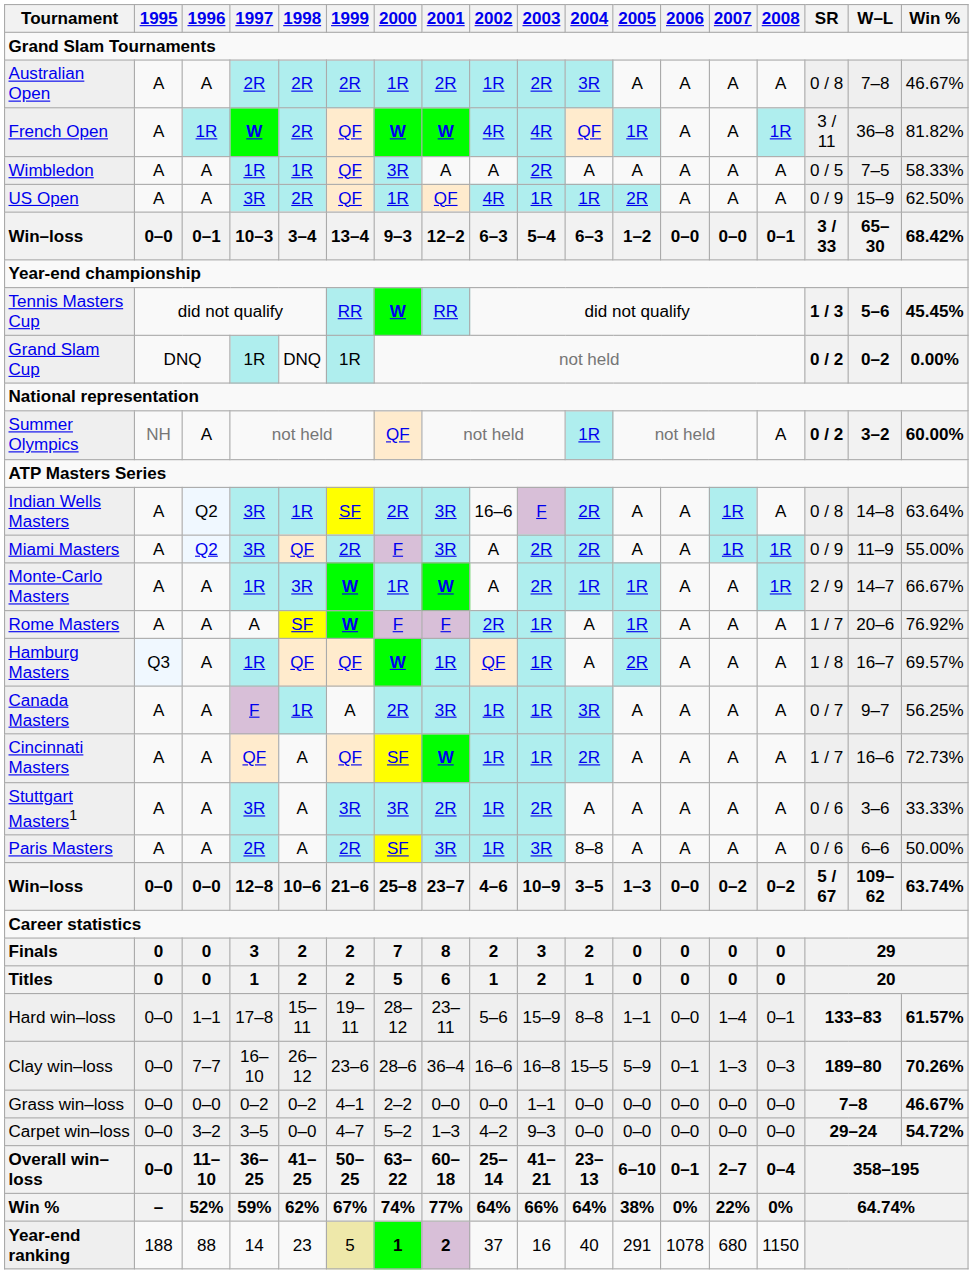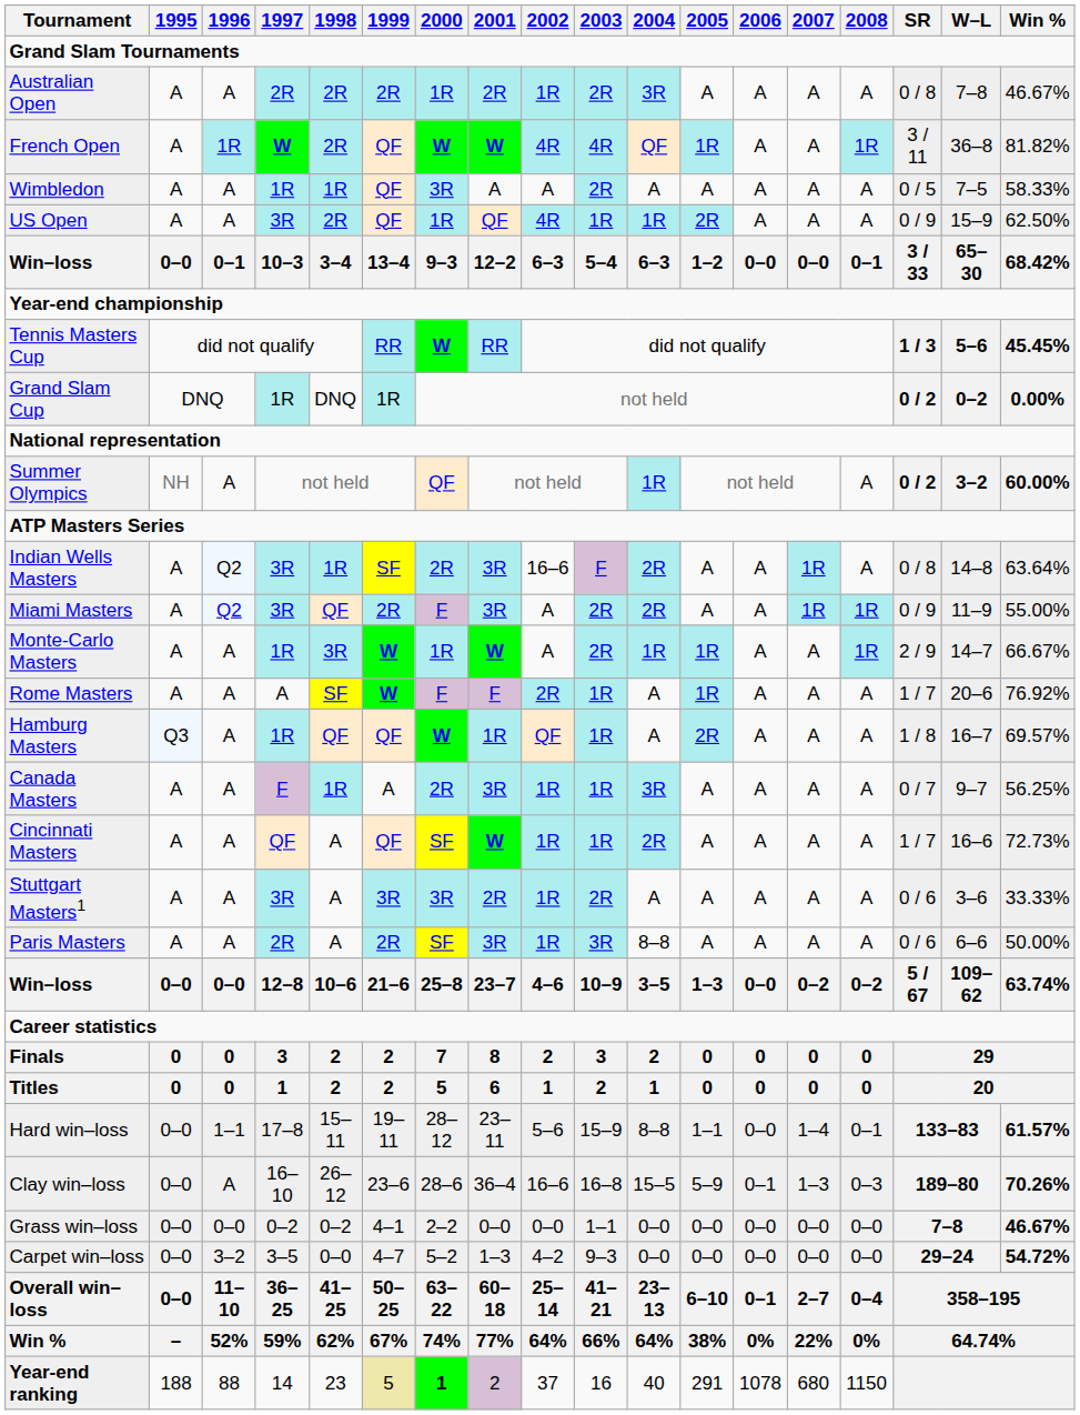 <table class="wikitable nowrap" style="text-align:center;font-size:96%">
 <tr>
 <th width=135>Tournament</th>
 <th width=38><a href='#'>1995</a></th>
 <th width=38><a href='#'>1996</a></th>
 <th width=38><a href='#'>1997</a></th>
 <th width=38><a href='#'>1998</a></th>
 <th width=38><a href='#'>1999</a></th>
 <th width=38><a href='#'>2000</a></th>
 <th width=38><a href='#'>2001</a></th>
 <th width=38><a href='#'>2002</a></th>
 <th width=38><a href='#'>2003</a></th>
 <th width=38><a href='#'>2004</a></th>
 <th width=38><a href='#'>2005</a></th>
 <th width=38><a href='#'>2006</a></th>
 <th width=38><a href='#'>2007</a></th>
 <th width=38><a href='#'>2008</a></th>
 <th width=45>SR</th>
 <th width=48>W–L</th>
 <th>Win %</th>
 </tr>
 <tr>
 <td colspan=18 align=left><strong>Grand Slam Tournaments</strong></td>
 </tr>
 <tr>
 <td bgcolor=#EFEFEF align=left><a href='#'>Australian Open</a></td>
 <td>A</td>
 <td>A</td>
 <td bgcolor=#afeeee><a href='#'>2R</a></td>
 <td bgcolor=#afeeee><a href='#'>2R</a></td>
 <td bgcolor=#afeeee><a href='#'>2R</a></td>
 <td bgcolor=#afeeee><a href='#'>1R</a></td>
 <td bgcolor=#afeeee><a href='#'>2R</a></td>
 <td bgcolor=#afeeee><a href='#'>1R</a></td>
 <td bgcolor=#afeeee><a href='#'>2R</a></td>
 <td bgcolor=#afeeee><a href='#'>3R</a></td>
 <td>A</td>
 <td>A</td>
 <td>A</td>
 <td>A</td>
 <td bgcolor=#efefef>0 / 8</td>
 <td bgcolor=#efefef>7–8</td>
 <td bgcolor=#efefef>46.67%</td>
 </tr>
 <tr>
 <td bgcolor=#EFEFEF align=left><a href='#'>French Open</a></td>
 <td>A</td>
 <td bgcolor=#afeeee><a href='#'>1R</a></td>
 <td bgcolor=lime><strong><a href='#'>W</a></strong></td>
 <td bgcolor=#afeeee><a href='#'>2R</a></td>
 <td bgcolor=#ffebcd><a href='#'>QF</a></td>
 <td bgcolor=lime><strong><a href='#'>W</a></strong></td>
 <td bgcolor=lime><strong><a href='#'>W</a></strong></td>
 <td bgcolor=#afeeee><a href='#'>4R</a></td>
 <td bgcolor=#afeeee><a href='#'>4R</a></td>
 <td bgcolor=#ffebcd><a href='#'>QF</a></td>
 <td bgcolor=#afeeee><a href='#'>1R</a></td>
 <td>A</td>
 <td>A</td>
 <td bgcolor=#afeeee><a href='#'>1R</a></td>
 <td bgcolor=#efefef>3 / 11</td>
 <td bgcolor=#efefef>36–8</td>
 <td bgcolor=#efefef>81.82%</td>
 </tr>
 <tr>
 <td bgcolor=#EFEFEF align=left><a href='#'>Wimbledon</a></td>
 <td>A</td>
 <td>A</td>
 <td bgcolor=#afeeee><a href='#'>1R</a></td>
 <td bgcolor=#afeeee><a href='#'>1R</a></td>
 <td bgcolor=#ffebcd><a href='#'>QF</a></td>
 <td bgcolor=#afeeee><a href='#'>3R</a></td>
 <td>A</td>
 <td>A</td>
 <td bgcolor=#afeeee><a href='#'>2R</a></td>
 <td>A</td>
 <td>A</td>
 <td>A</td>
 <td>A</td>
 <td>A</td>
 <td bgcolor=#efefef>0 / 5</td>
 <td bgcolor=#efefef>7–5</td>
 <td bgcolor=#efefef>58.33%</td>
 </tr>
 <tr>
 <td bgcolor=#EFEFEF align=left><a href='#'>US Open</a></td>
 <td>A</td>
 <td>A</td>
 <td bgcolor=#afeeee><a href='#'>3R</a></td>
 <td bgcolor=#afeeee><a href='#'>2R</a></td>
 <td bgcolor=#ffebcd><a href='#'>QF</a></td>
 <td bgcolor=#afeeee><a href='#'>1R</a></td>
 <td bgcolor=#ffebcd><a href='#'>QF</a></td>
 <td bgcolor=#afeeee><a href='#'>4R</a></td>
 <td bgcolor=#afeeee><a href='#'>1R</a></td>
 <td bgcolor=#afeeee><a href='#'>1R</a></td>
 <td bgcolor=#afeeee><a href='#'>2R</a></td>
 <td>A</td>
 <td>A</td>
 <td>A</td>
 <td bgcolor=#efefef>0 / 9</td>
 <td bgcolor=#efefef>15–9</td>
 <td bgcolor=#efefef>62.50%</td>
 </tr>
 <tr>
 <th style=text-align:left>Win–loss</th>
 <th>0–0</th>
 <th>0–1</th>
 <th>10–3</th>
 <th>3–4</th>
 <th>13–4</th>
 <th>9–3</th>
 <th>12–2</th>
 <th>6–3</th>
 <th>5–4</th>
 <th>6–3</th>
 <th>1–2</th>
 <th>0–0</th>
 <th>0–0</th>
 <th>0–1</th>
 <th>3 / 33</th>
 <th>65–30</th>
 <th>68.42%</th>
 </tr>
 <tr>
 <td colspan=18 align=left><strong>Year-end championship</strong></td>
 </tr>
 <tr>
 <td bgcolor=#EFEFEF align=left><a href='#'>Tennis Masters Cup</a></td>
 <td colspan=4>did not qualify</td>
 <td bgcolor=#afeeee><a href='#'>RR</a></td>
 <td bgcolor=lime><strong><a href='#'>W</a></strong></td>
 <td bgcolor=#afeeee><a href='#'>RR</a></td>
 <td colspan=7>did not qualify</td>
 <th>1 / 3</th>
 <th>5–6</th>
 <th>45.45%</th>
 </tr>
 <tr>
 <td bgcolor=#EFEFEF align=left><a href='#'>Grand Slam Cup</a></td>
 <td colspan=2>DNQ</td>
 <td bgcolor=#afeeee>1R</td>
 <td>DNQ</td>
 <td bgcolor=#afeeee>1R</td>
 <td align=center colspan=9 style=color:#767676;>not held</td>
 <th>0 / 2</th>
 <th>0–2</th>
 <th>0.00%</th>
 </tr>
 <tr>
 <td colspan=18 align=left><strong>National representation</strong></td>
 </tr>
 <tr>
 <td bgcolor=#efefef align=left><a href='#'>Summer Olympics</a></td>
 <td style=color:#767676>NH</td>
 <td>A</td>
 <td colspan=3 style=color:#767676>not held</td>
 <td bgcolor=#ffebcd><a href='#'>QF</a></td>
 <td colspan=3 style=color:#767676>not held</td>
 <td bgcolor=#afeeee><a href='#'>1R</a></td>
 <td colspan=3 style=color:#767676>not held</td>
 <td>A</td>
 <th>0 / 2</th>
 <th>3–2</th>
 <th>60.00%</th>
 </tr>
 <tr>
 <td colspan=18 align=left><strong>ATP Masters Series</strong></td>
 </tr>
 <tr>
 <td bgcolor=#EFEFEF align=left><a href='#'>Indian Wells Masters</a></td>
 <td>A</td>
 <td bgcolor=f0f8ff>Q2</td>
 <td bgcolor=#afeeee><a href='#'>3R</a></td>
 <td bgcolor=#afeeee><a href='#'>1R</a></td>
 <td bgcolor=yellow><a href='#'>SF</a></td>
 <td bgcolor=#afeeee><a href='#'>2R</a></td>
 <td bgcolor=#afeeee><a href='#'>3R</a></td>
 <td>16–6</td>
 <td bgcolor=thistle><a href='#'>F</a></td>
 <td bgcolor=#afeeee><a href='#'>2R</a></td>
 <td>A</td>
 <td>A</td>
 <td bgcolor=#afeeee><a href='#'>1R</a></td>
 <td>A</td>
 <td bgcolor=#efefef>0 / 8</td>
 <td bgcolor=#efefef>14–8</td>
 <td bgcolor=#efefef>63.64%</td>
 </tr>
 <tr>
 <td bgcolor=#EFEFEF align=left><a href='#'>Miami Masters</a></td>
 <td>A</td>
 <td bgcolor=f0f8ff><a href='#'>Q2</a></td>
 <td bgcolor=#afeeee><a href='#'>3R</a></td>
 <td bgcolor=#ffebcd><a href='#'>QF</a></td>
 <td bgcolor=#afeeee><a href='#'>2R</a></td>
 <td bgcolor=thistle><a href='#'>F</a></td>
 <td bgcolor=#afeeee><a href='#'>3R</a></td>
 <td>A</td>
 <td bgcolor=#afeeee><a href='#'>2R</a></td>
 <td bgcolor=#afeeee><a href='#'>2R</a></td>
 <td>A</td>
 <td>A</td>
 <td bgcolor=#afeeee><a href='#'>1R</a></td>
 <td bgcolor=#afeeee><a href='#'>1R</a></td>
 <td bgcolor=#efefef>0 / 9</td>
 <td bgcolor=#efefef>11–9</td>
 <td bgcolor=#efefef>55.00%</td>
 </tr>
 <tr>
 <td bgcolor=#EFEFEF align=left><a href='#'>Monte-Carlo Masters</a></td>
 <td>A</td>
 <td>A</td>
 <td bgcolor=#afeeee><a href='#'>1R</a></td>
 <td bgcolor=#afeeee><a href='#'>3R</a></td>
 <td bgcolor=lime><strong><a href='#'>W</a></strong></td>
 <td bgcolor=#afeeee><a href='#'>1R</a></td>
 <td bgcolor=lime><strong><a href='#'>W</a></strong></td>
 <td>A</td>
 <td bgcolor=#afeeee><a href='#'>2R</a></td>
 <td bgcolor=#afeeee><a href='#'>1R</a></td>
 <td bgcolor=#afeeee><a href='#'>1R</a></td>
 <td>A</td>
 <td>A</td>
 <td bgcolor=#afeeee><a href='#'>1R</a></td>
 <td bgcolor=#efefef>2 / 9</td>
 <td bgcolor=#efefef>14–7</td>
 <td bgcolor=#efefef>66.67%</td>
 </tr>
 <tr>
 <td bgcolor=#EFEFEF align=left><a href='#'>Rome Masters</a></td>
 <td>A</td>
 <td>A</td>
 <td>A</td>
 <td bgcolor=yellow><a href='#'>SF</a></td>
 <td bgcolor=lime><strong><a href='#'>W</a></strong></td>
 <td bgcolor=thistle><a href='#'>F</a></td>
 <td bgcolor=thistle><a href='#'>F</a></td>
 <td bgcolor=#afeeee><a href='#'>2R</a></td>
 <td bgcolor=#afeeee><a href='#'>1R</a></td>
 <td>A</td>
 <td bgcolor=#afeeee><a href='#'>1R</a></td>
 <td>A</td>
 <td>A</td>
 <td>A</td>
 <td bgcolor=#efefef>1 / 7</td>
 <td bgcolor=#efefef>20–6</td>
 <td bgcolor=#efefef>76.92%</td>
 </tr>
 <tr>
 <td bgcolor=#EFEFEF align=left><a href='#'>Hamburg Masters</a></td>
 <td bgcolor=f0f8ff>Q3</td>
 <td>A</td>
 <td bgcolor=#afeeee><a href='#'>1R</a></td>
 <td bgcolor=#ffebcd><a href='#'>QF</a></td>
 <td bgcolor=#ffebcd><a href='#'>QF</a></td>
 <td bgcolor=lime><strong><a href='#'>W</a></strong></td>
 <td bgcolor=#afeeee><a href='#'>1R</a></td>
 <td bgcolor=#ffebcd><a href='#'>QF</a></td>
 <td bgcolor=#afeeee><a href='#'>1R</a></td>
 <td>A</td>
 <td bgcolor=#afeeee><a href='#'>2R</a></td>
 <td>A</td>
 <td>A</td>
 <td>A</td>
 <td bgcolor=#efefef>1 / 8</td>
 <td bgcolor=#efefef>16–7</td>
 <td bgcolor=#efefef>69.57%</td>
 </tr>
 <tr>
 <td bgcolor=#EFEFEF align=left><a href='#'>Canada Masters</a></td>
 <td>A</td>
 <td>A</td>
 <td bgcolor=thistle><a href='#'>F</a></td>
 <td bgcolor=#afeeee><a href='#'>1R</a></td>
 <td>A</td>
 <td bgcolor=#afeeee><a href='#'>2R</a></td>
 <td bgcolor=#afeeee><a href='#'>3R</a></td>
 <td bgcolor=#afeeee><a href='#'>1R</a></td>
 <td bgcolor=#afeeee><a href='#'>1R</a></td>
 <td bgcolor=#afeeee><a href='#'>3R</a></td>
 <td>A</td>
 <td>A</td>
 <td>A</td>
 <td>A</td>
 <td bgcolor=#efefef>0 / 7</td>
 <td bgcolor=#efefef>9–7</td>
 <td bgcolor=#efefef>56.25%</td>
 </tr>
 <tr>
 <td bgcolor=#EFEFEF align=left><a href='#'>Cincinnati Masters</a></td>
 <td>A</td>
 <td>A</td>
 <td bgcolor=#ffebcd><a href='#'>QF</a></td>
 <td>A</td>
 <td bgcolor=#ffebcd><a href='#'>QF</a></td>
 <td bgcolor=yellow><a href='#'>SF</a></td>
 <td bgcolor=lime><strong><a href='#'>W</a></strong></td>
 <td bgcolor=#afeeee><a href='#'>1R</a></td>
 <td bgcolor=#afeeee><a href='#'>1R</a></td>
 <td bgcolor=#afeeee><a href='#'>2R</a></td>
 <td>A</td>
 <td>A</td>
 <td>A</td>
 <td>A</td>
 <td bgcolor=#efefef>1 / 7</td>
 <td bgcolor=#efefef>16–6</td>
 <td bgcolor=#efefef>72.73%</td>
 </tr>
 <tr>
 <td bgcolor=#EFEFEF align=left><a href='#'>Stuttgart Masters</a><sup>1</sup></td>
 <td>A</td>
 <td>A</td>
 <td bgcolor=#afeeee><a href='#'>3R</a></td>
 <td>A</td>
 <td bgcolor=#afeeee><a href='#'>3R</a></td>
 <td bgcolor=#afeeee><a href='#'>3R</a></td>
 <td bgcolor=#afeeee><a href='#'>2R</a></td>
 <td bgcolor=#afeeee><a href='#'>1R</a></td>
 <td bgcolor=#afeeee><a href='#'>2R</a></td>
 <td>A</td>
 <td>A</td>
 <td>A</td>
 <td>A</td>
 <td>A</td>
 <td bgcolor=#efefef>0 / 6</td>
 <td bgcolor=#efefef>3–6</td>
 <td bgcolor=#efefef>33.33%</td>
 </tr>
 <tr>
 <td bgcolor=#EFEFEF align=left><a href='#'>Paris Masters</a></td>
 <td>A</td>
 <td>A</td>
 <td bgcolor=#afeeee><a href='#'>2R</a></td>
 <td>A</td>
 <td bgcolor=#afeeee><a href='#'>2R</a></td>
 <td bgcolor=yellow><a href='#'>SF</a></td>
 <td bgcolor=#afeeee><a href='#'>3R</a></td>
 <td bgcolor=#afeeee><a href='#'>1R</a></td>
 <td bgcolor=#afeeee><a href='#'>3R</a></td>
 <td>8–8</td>
 <td>A</td>
 <td>A</td>
 <td>A</td>
 <td>A</td>
 <td bgcolor=#efefef>0 / 6</td>
 <td bgcolor=#efefef>6–6</td>
 <td bgcolor=#efefef>50.00%</td>
 </tr>
 <tr>
 <th style=text-align:left>Win–loss</th>
 <th>0–0</th>
 <th>0–0</th>
 <th>12–8</th>
 <th>10–6</th>
 <th>21–6</th>
 <th>25–8</th>
 <th>23–7</th>
 <th>4–6</th>
 <th>10–9</th>
 <th>3–5</th>
 <th>1–3</th>
 <th>0–0</th>
 <th>0–2</th>
 <th>0–2</th>
 <th>5 / 67</th>
 <th>109–62</th>
 <th>63.74%</th>
 </tr>
 <tr>
 <td colspan=18 align=left><strong>Career statistics</strong></td>
 </tr>
 <tr>
 <th style=text-align:left>Finals</th>
 <th>0</th>
 <th>0</th>
 <th>3</th>
 <th>2</th>
 <th>2</th>
 <th>7</th>
 <th>8</th>
 <th>2</th>
 <th>3</th>
 <th>2</th>
 <th>0</th>
 <th>0</th>
 <th>0</th>
 <th>0</th>
 <th colspan=3>29</th>
 </tr>
 <tr bgcolor=efefef>
 <th style=text-align:left>Titles</th>
 <th>0</th>
 <th>0</th>
 <th>1</th>
 <th>2</th>
 <th>2</th>
 <th>5</th>
 <th>6</th>
 <th>1</th>
 <th>2</th>
 <th>1</th>
 <th>0</th>
 <th>0</th>
 <th>0</th>
 <th>0</th>
 <th colspan=3>20</th>
 </tr>
 <tr bgcolor=efefef>
 <td align=left>Hard win–loss</td>
 <td>0–0</td>
 <td>1–1</td>
 <td>17–8</td>
 <td>15–11</td>
 <td>19–11</td>
 <td>28–12</td>
 <td>23–11</td>
 <td>5–6</td>
 <td>15–9</td>
 <td>8–8</td>
 <td>1–1</td>
 <td>0–0</td>
 <td>1–4</td>
 <td>0–1</td>
 <th colspan=2>133–83</th>
 <th>61.57%</th>
 </tr>
 <tr bgcolor=efefef>
 <td align=left>Clay win–loss</td>
 <td>0–0</td>
-<td>7–7</td>
+<td>A</td>
 <td>16–10</td>
 <td>26–12</td>
 <td>23–6</td>
 <td>28–6</td>
 <td>36–4</td>
 <td>16–6</td>
 <td>16–8</td>
 <td>15–5</td>
 <td>5–9</td>
 <td>0–1</td>
 <td>1–3</td>
 <td>0–3</td>
 <th colspan=2>189–80</th>
 <th>70.26%</th>
 </tr>
 <tr bgcolor=efefef>
 <td align=left>Grass win–loss</td>
 <td>0–0</td>
 <td>0–0</td>
 <td>0–2</td>
 <td>0–2</td>
 <td>4–1</td>
 <td>2–2</td>
 <td>0–0</td>
 <td>0–0</td>
 <td>1–1</td>
 <td>0–0</td>
 <td>0–0</td>
 <td>0–0</td>
 <td>0–0</td>
 <td>0–0</td>
 <th colspan=2>7–8</th>
 <th>46.67%</th>
 </tr>
 <tr bgcolor=efefef>
 <td align=left>Carpet win–loss</td>
 <td>0–0</td>
 <td>3–2</td>
 <td>3–5</td>
 <td>0–0</td>
 <td>4–7</td>
 <td>5–2</td>
 <td>1–3</td>
 <td>4–2</td>
 <td>9–3</td>
 <td>0–0</td>
 <td>0–0</td>
 <td>0–0</td>
 <td>0–0</td>
 <td>0–0</td>
 <th colspan=2>29–24</th>
 <th>54.72%</th>
 </tr>
 <tr>
 <th style=text-align:left>Overall win–loss</th>
 <th>0–0</th>
 <th>11–10</th>
 <th>36–25</th>
 <th>41–25</th>
 <th>50–25</th>
 <th>63–22</th>
 <th>60–18</th>
 <th>25–14</th>
 <th>41–21</th>
 <th>23–13</th>
 <th>6–10</th>
 <th>0–1</th>
 <th>2–7</th>
 <th>0–4</th>
 <th colspan=3>358–195</th>
 </tr>
 <tr>
 <th style=text-align:left>Win %</th>
 <th>–</th>
 <th>52%</th>
 <th>59%</th>
 <th>62%</th>
 <th>67%</th>
 <th>74%</th>
 <th>77%</th>
 <th>64%</th>
 <th>66%</th>
 <th>64%</th>
 <th>38%</th>
 <th>0%</th>
 <th>22%</th>
 <th>0%</th>
 <th colspan=3>64.74%</th>
 </tr>
 <tr>
 <td bgcolor=#EFEFEF align=left><strong>Year-end ranking</strong></td>
 <td>188</td>
 <td>88</td>
 <td>14</td>
 <td>23</td>
 <td bgcolor=#eee8aa>5</td>
 <td bgcolor=lime><strong>1</strong></td>
-<td bgcolor=thistle><strong>2</strong></td>
+<td bgcolor=thistle>2</td>
 <td>37</td>
 <td>16</td>
 <td>40</td>
 <td>291</td>
 <td>1078</td>
 <td>680</td>
 <td>1150</td>
 <th colspan=3></th>
 </tr>
 </table>
